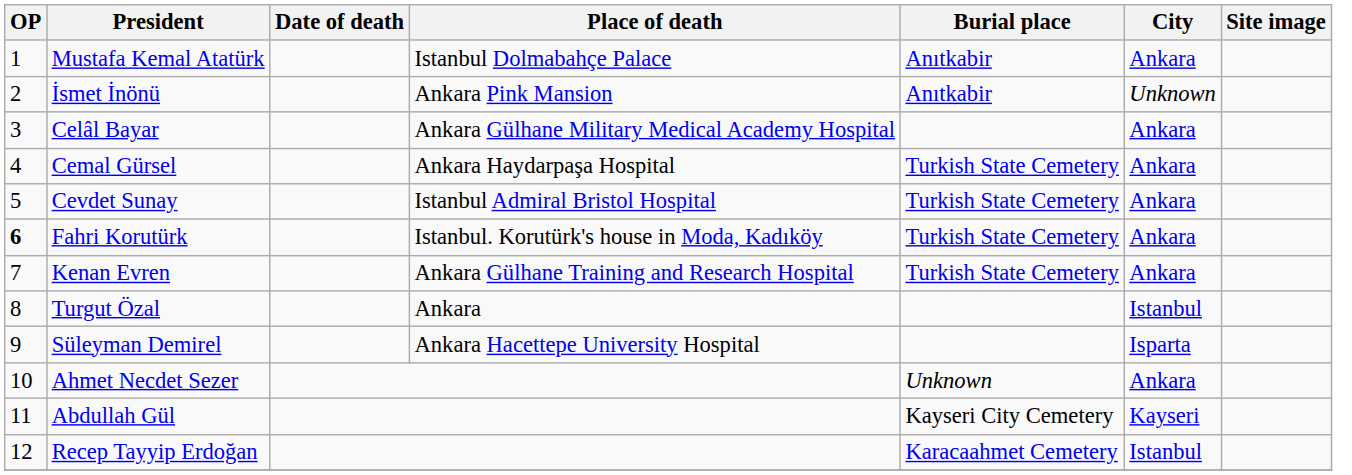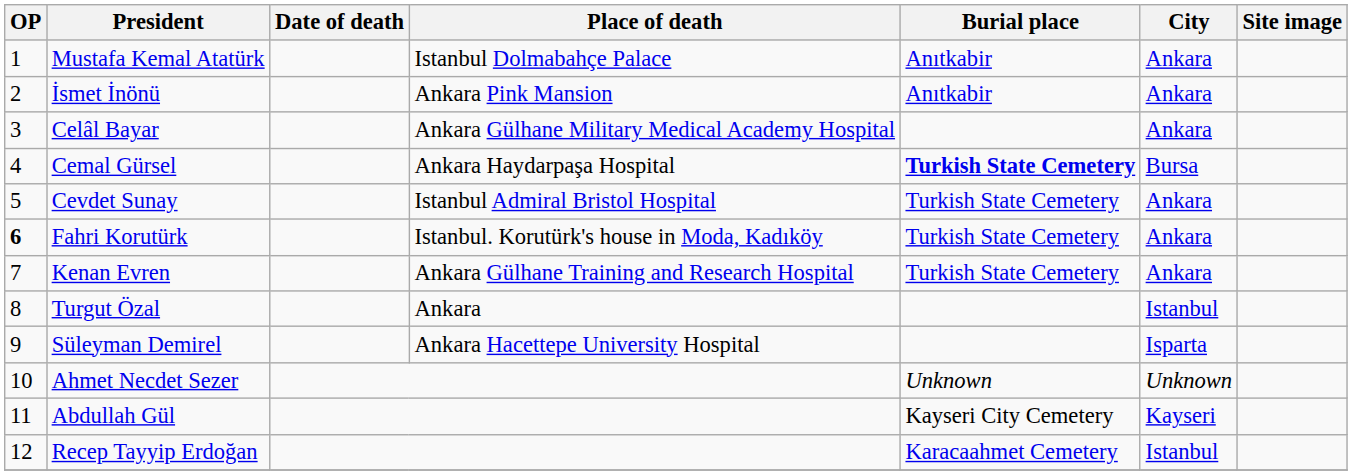 <table class="wikitable sortable">
 <tr>
 <th><abbr>OP</abbr></th>
 <th>President</th>
 <th>Date of death</th>
 <th>Place of death</th>
 <th>Burial place</th>
 <th>City</th>
 <th class="unsortable">Site image</th>
 </tr>
 <tr>
 <td>1</td>
 <td data-sort-value="Atatürk, Mustafa"><a href='#'>Mustafa Kemal Atatürk</a></td>
 <td></td>
 <td>Istanbul <a href='#'>Dolmabahçe Palace</a></td>
 <td><a href='#'>Anıtkabir</a></td>
 <td><a href='#'>Ankara</a></td>
 <td></td>
 </tr>
 <tr>
 <td>2</td>
 <td data-sort-value="Inönü, Ismet"><a href='#'>İsmet İnönü</a></td>
 <td></td>
 <td>Ankara <a href='#'>Pink Mansion</a></td>
 <td><a href='#'>Anıtkabir</a></td>
-<td><em>Unknown</em></td>
+<td><a href='#'>Ankara</a></td>
 <td></td>
 </tr>
 <tr>
 <td>3</td>
 <td data-sort-value="Bayar, Celâl"><a href='#'>Celâl Bayar</a></td>
 <td></td>
 <td>Ankara <a href='#'>Gülhane Military Medical Academy Hospital</a></td>
 <td></td>
 <td><a href='#'>Ankara</a></td>
 <td></td>
 </tr>
 <tr>
 <td>4</td>
 <td data-sort-value="Gürsel, Cemal"><a href='#'>Cemal Gürsel</a></td>
 <td></td>
 <td>Ankara Haydarpaşa Hospital</td>
-<td><a href='#'>Turkish State Cemetery</a></td>
-<td><a href='#'>Ankara</a></td>
+<td><strong><a href='#'>Turkish State Cemetery</a></strong></td>
+<td><a href='#'>Bursa</a></td>
 <td></td>
 </tr>
 <tr>
 <td>5</td>
 <td data-sort-value="Sunay, Cevdet"><a href='#'>Cevdet Sunay</a></td>
 <td></td>
 <td>Istanbul <a href='#'>Admiral Bristol Hospital</a></td>
 <td><a href='#'>Turkish State Cemetery</a></td>
 <td><a href='#'>Ankara</a></td>
 <td></td>
 </tr>
 <tr>
 <td><strong>6</strong></td>
 <td data-sort-value="Korutürk, Fahri"><a href='#'>Fahri Korutürk</a></td>
 <td></td>
 <td>Istanbul. Korutürk's house in <a href='#'>Moda, Kadıköy</a></td>
 <td><a href='#'>Turkish State Cemetery</a></td>
 <td><a href='#'>Ankara</a></td>
 <td></td>
 </tr>
 <tr>
 <td>7</td>
 <td data-sort-value="Evren, Kenan"><a href='#'>Kenan Evren</a></td>
 <td></td>
 <td>Ankara <a href='#'>Gülhane Training and Research Hospital</a></td>
 <td><a href='#'>Turkish State Cemetery</a></td>
 <td><a href='#'>Ankara</a></td>
 <td></td>
 </tr>
 <tr>
 <td>8</td>
 <td data-sort-value="Ozal, Turgut"><a href='#'>Turgut Özal</a></td>
 <td></td>
 <td>Ankara </td>
 <td></td>
 <td><a href='#'>Istanbul</a></td>
 <td></td>
 </tr>
 <tr>
 <td>9</td>
 <td data-sort-value="Demirel, Süleyman"><a href='#'>Süleyman Demirel</a></td>
 <td></td>
 <td>Ankara <a href='#'>Hacettepe University</a> Hospital</td>
 <td></td>
 <td><a href='#'>Isparta</a></td>
 <td></td>
 </tr>
 <tr>
 <td>10</td>
 <td data-sort-value="Sezer, Ahmet Necdet"><a href='#'>Ahmet Necdet Sezer</a></td>
 <td colspan=2><em></em></td>
 <td><em>Unknown</em></td>
-<td><a href='#'>Ankara</a></td>
+<td><em>Unknown</em></td>
 <td></td>
 </tr>
 <tr>
 <td>11</td>
 <td data-sort-value="Gül, Abdullah"><a href='#'>Abdullah Gül</a></td>
 <td colspan=2><em></em></td>
 <td>Kayseri City Cemetery</td>
 <td><a href='#'>Kayseri</a></td>
 <td></td>
 </tr>
 <tr>
 <td>12</td>
 <td data-sort-value="Erdoğan, Recep Tayyip"><a href='#'>Recep Tayyip Erdoğan</a></td>
 <td colspan=2><em></em></td>
 <td><a href='#'>Karacaahmet Cemetery</a></td>
 <td><a href='#'>Istanbul</a></td>
 <td></td>
 </tr>
 <tr>
 </tr>
 </table>
